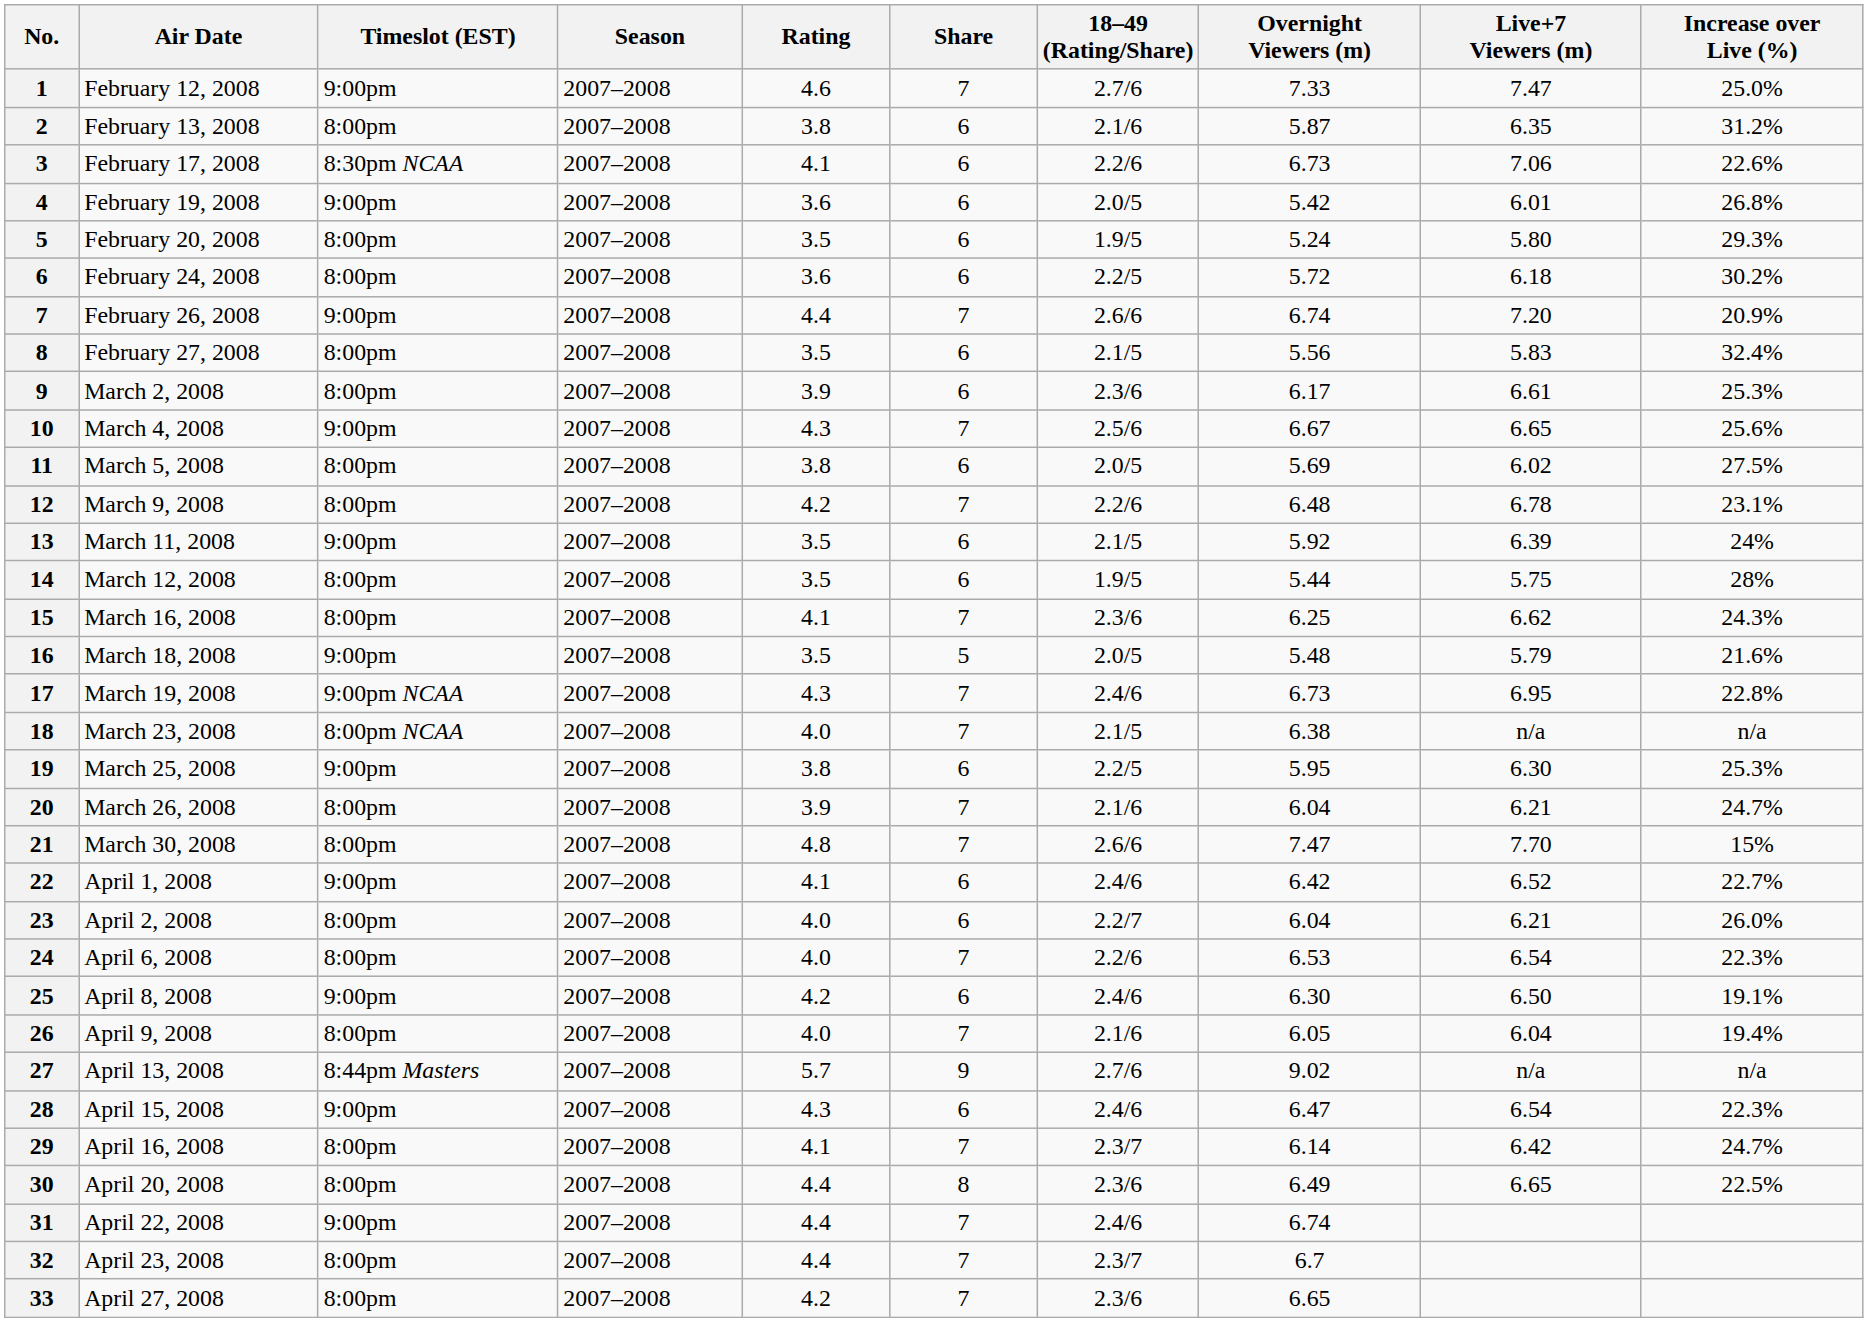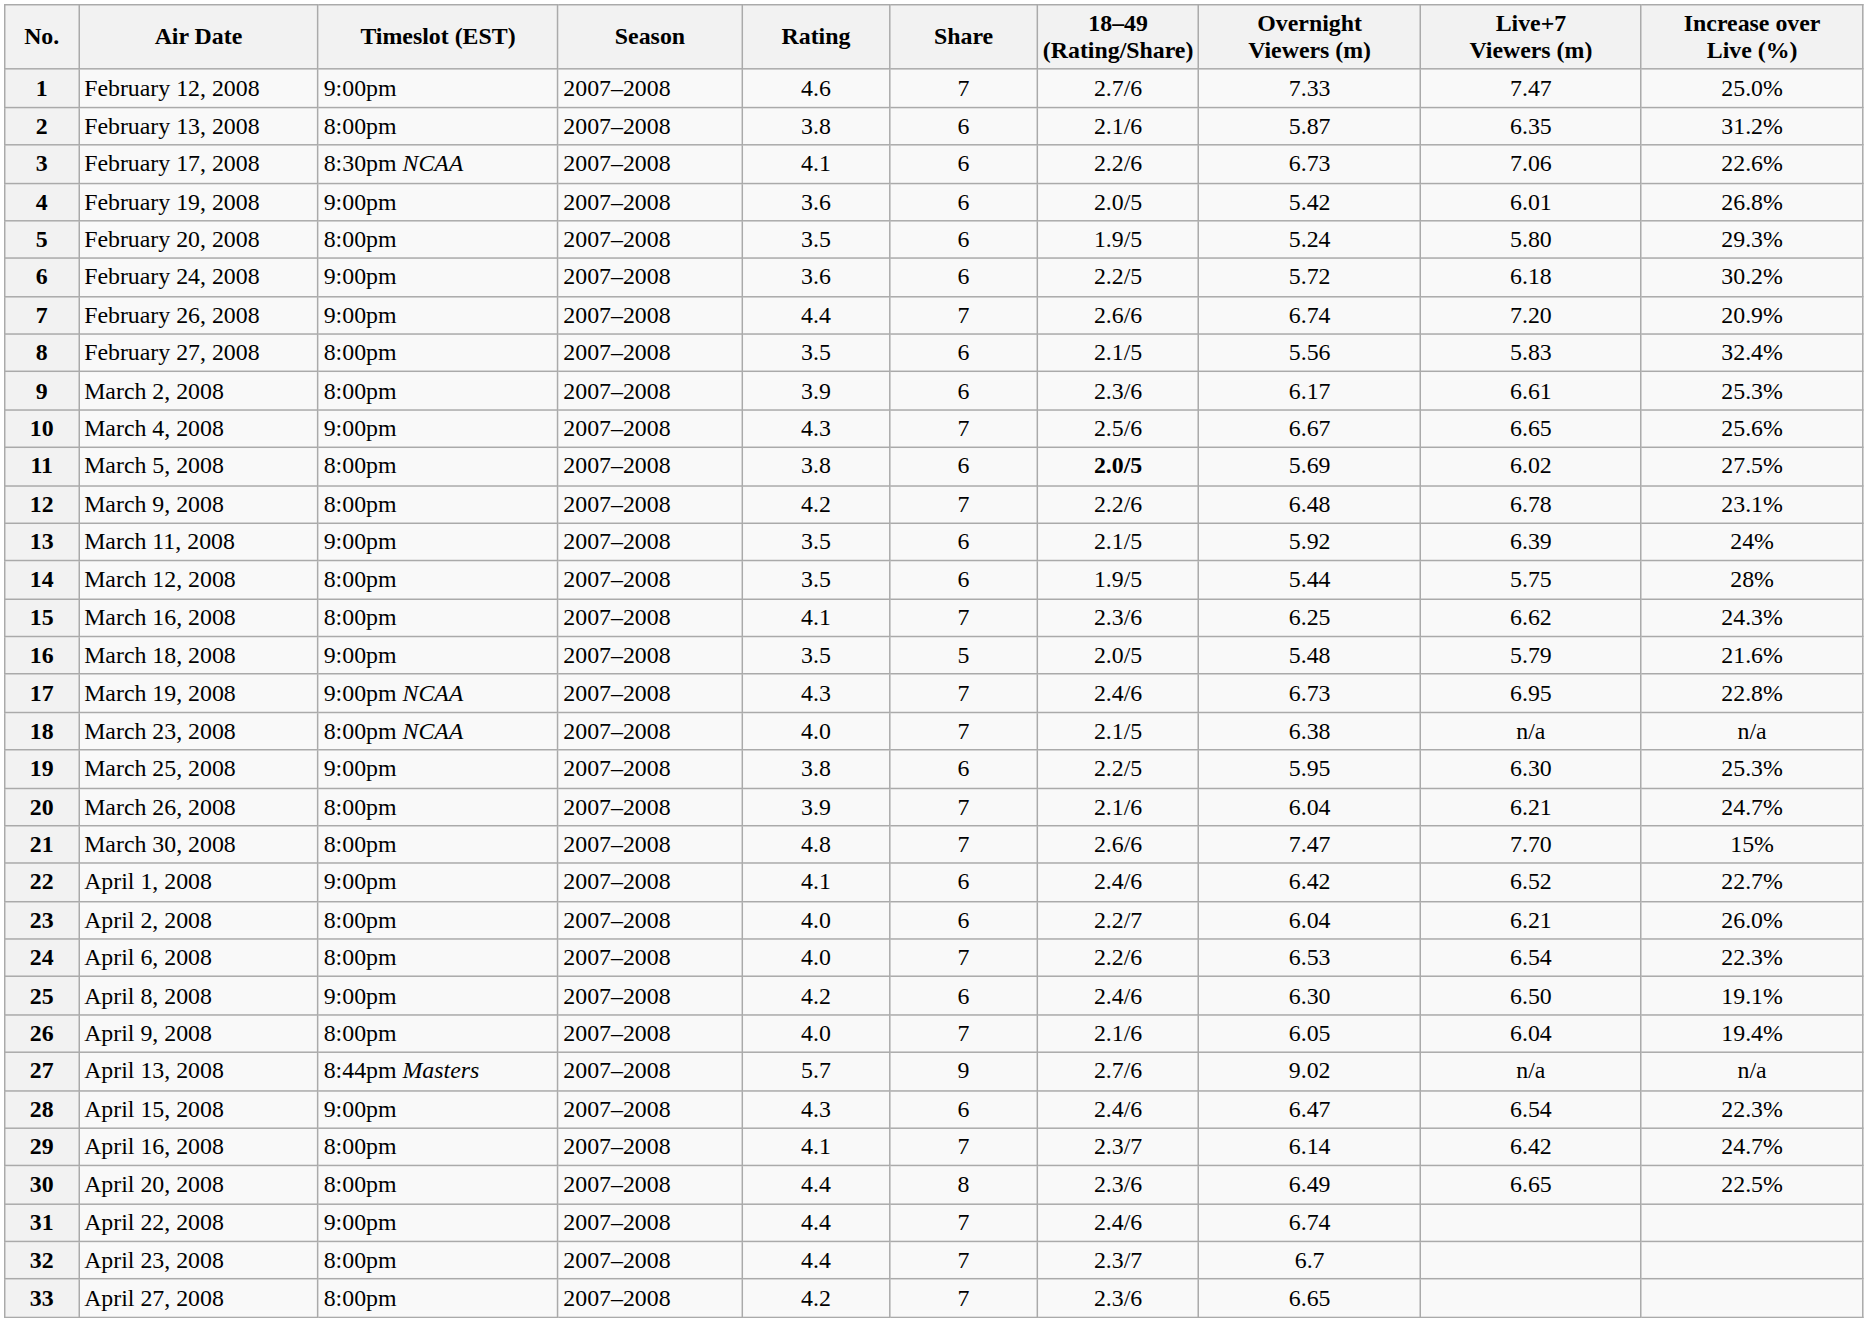 <table class="wikitable sortable" style="text-align:center;">
 <tr>
 <th scope="col" style="width:4%">No.</th>
 <th scope="col" style="width:13%">Air Date</th>
 <th scope="col" style="width:13%">Timeslot (EST)</th>
 <th scope="col" style="width:10%">Season</th>
 <th scope="col" style="width:8%">Rating</th>
 <th scope="col" style="width:8%">Share</th>
 <th scope="col" style="width:8%">18–49<br>(Rating/Share)</th>
 <th scope="col" style="width:12%">Overnight<br>Viewers (m)</th>
 <th scope="col" style="width:12%">Live+7<br>Viewers (m)</th>
 <th scope="col" style="width:12%">Increase over<br>Live (%)</th>
 </tr>
 <tr>
 <th scope="row">1</th>
 <td align="left">February 12, 2008</td>
 <td align="left">9:00pm</td>
 <td align="left">2007–2008</td>
 <td>4.6</td>
 <td>7</td>
 <td>2.7/6</td>
 <td>7.33</td>
 <td>7.47</td>
 <td>25.0%</td>
 </tr>
 <tr>
 <th scope="row">2</th>
 <td align="left">February 13, 2008</td>
 <td align="left">8:00pm</td>
 <td align="left">2007–2008</td>
 <td>3.8</td>
 <td>6</td>
 <td>2.1/6</td>
 <td>5.87</td>
 <td>6.35</td>
 <td>31.2%</td>
 </tr>
 <tr>
 <th scope="row">3</th>
 <td align="left">February 17, 2008</td>
 <td align="left">8:30pm <em>NCAA</em></td>
 <td align="left">2007–2008</td>
 <td>4.1</td>
 <td>6</td>
 <td>2.2/6</td>
 <td>6.73</td>
 <td>7.06</td>
 <td>22.6%</td>
 </tr>
 <tr>
 <th scope="row">4</th>
 <td align="left">February 19, 2008</td>
 <td align="left">9:00pm</td>
 <td align="left">2007–2008</td>
 <td>3.6</td>
 <td>6</td>
 <td>2.0/5</td>
 <td>5.42</td>
 <td>6.01</td>
 <td>26.8%</td>
 </tr>
 <tr>
 <th scope="row">5</th>
 <td align="left">February 20, 2008</td>
 <td align="left">8:00pm</td>
 <td align="left">2007–2008</td>
 <td>3.5</td>
 <td>6</td>
 <td>1.9/5</td>
 <td>5.24</td>
 <td>5.80</td>
 <td>29.3%</td>
 </tr>
 <tr>
 <th scope="row">6</th>
 <td align="left">February 24, 2008</td>
-<td align="left">8:00pm</td>
+<td align="left">9:00pm</td>
 <td align="left">2007–2008</td>
 <td>3.6</td>
 <td>6</td>
 <td>2.2/5</td>
 <td>5.72</td>
 <td>6.18</td>
 <td>30.2%</td>
 </tr>
 <tr>
 <th scope="row">7</th>
 <td align="left">February 26, 2008</td>
 <td align="left">9:00pm</td>
 <td align="left">2007–2008</td>
 <td>4.4</td>
 <td>7</td>
 <td>2.6/6</td>
 <td>6.74</td>
 <td>7.20</td>
 <td>20.9%</td>
 </tr>
 <tr>
 <th scope="row">8</th>
 <td align="left">February 27, 2008</td>
 <td align="left">8:00pm</td>
 <td align="left">2007–2008</td>
 <td>3.5</td>
 <td>6</td>
 <td>2.1/5</td>
 <td>5.56</td>
 <td>5.83</td>
 <td>32.4%</td>
 </tr>
 <tr>
 <th scope="row">9</th>
 <td align="left">March 2, 2008</td>
 <td align="left">8:00pm</td>
 <td align="left">2007–2008</td>
 <td>3.9</td>
 <td>6</td>
 <td>2.3/6</td>
 <td>6.17</td>
 <td>6.61</td>
 <td>25.3%</td>
 </tr>
 <tr>
 <th scope="row">10</th>
 <td align="left">March 4, 2008</td>
 <td align="left">9:00pm</td>
 <td align="left">2007–2008</td>
 <td>4.3</td>
 <td>7</td>
 <td>2.5/6</td>
 <td>6.67</td>
 <td>6.65</td>
 <td>25.6%</td>
 </tr>
 <tr>
 <th scope="row">11</th>
 <td align="left">March 5, 2008</td>
 <td align="left">8:00pm</td>
 <td align="left">2007–2008</td>
 <td>3.8</td>
 <td>6</td>
-<td>2.0/5</td>
+<td><strong>2.0/5</strong></td>
 <td>5.69</td>
 <td>6.02</td>
 <td>27.5%</td>
 </tr>
 <tr>
 <th scope="row">12</th>
 <td align="left">March 9, 2008</td>
 <td align="left">8:00pm</td>
 <td align="left">2007–2008</td>
 <td>4.2</td>
 <td>7</td>
 <td>2.2/6</td>
 <td>6.48</td>
 <td>6.78</td>
 <td>23.1%</td>
 </tr>
 <tr>
 <th scope="row">13</th>
 <td align="left">March 11, 2008</td>
 <td align="left">9:00pm</td>
 <td align="left">2007–2008</td>
 <td>3.5</td>
 <td>6</td>
 <td>2.1/5</td>
 <td>5.92</td>
 <td>6.39</td>
 <td>24%</td>
 </tr>
 <tr>
 <th scope="row">14</th>
 <td align="left">March 12, 2008</td>
 <td align="left">8:00pm</td>
 <td align="left">2007–2008</td>
 <td>3.5</td>
 <td>6</td>
 <td>1.9/5</td>
 <td>5.44</td>
 <td>5.75</td>
 <td>28%</td>
 </tr>
 <tr>
 <th scope="row">15</th>
 <td align="left">March 16, 2008</td>
 <td align="left">8:00pm</td>
 <td align="left">2007–2008</td>
 <td>4.1</td>
 <td>7</td>
 <td>2.3/6</td>
 <td>6.25</td>
 <td>6.62</td>
 <td>24.3%</td>
 </tr>
 <tr>
 <th scope="row">16</th>
 <td align="left">March 18, 2008</td>
 <td align="left">9:00pm</td>
 <td align="left">2007–2008</td>
 <td>3.5</td>
 <td>5</td>
 <td>2.0/5</td>
 <td>5.48</td>
 <td>5.79</td>
 <td>21.6%</td>
 </tr>
 <tr>
 <th scope="row">17</th>
 <td align="left">March 19, 2008</td>
 <td align="left">9:00pm <em>NCAA</em></td>
 <td align="left">2007–2008</td>
 <td>4.3</td>
 <td>7</td>
 <td>2.4/6</td>
 <td>6.73</td>
 <td>6.95</td>
 <td>22.8%</td>
 </tr>
 <tr>
 <th scope="row">18</th>
 <td align="left">March 23, 2008</td>
 <td align="left">8:00pm <em>NCAA</em></td>
 <td align="left">2007–2008</td>
 <td>4.0</td>
 <td>7</td>
 <td>2.1/5</td>
 <td>6.38</td>
 <td>n/a</td>
 <td>n/a</td>
 </tr>
 <tr>
 <th scope="row">19</th>
 <td align="left">March 25, 2008</td>
 <td align="left">9:00pm</td>
 <td align="left">2007–2008</td>
 <td>3.8</td>
 <td>6</td>
 <td>2.2/5</td>
 <td>5.95</td>
 <td>6.30</td>
 <td>25.3%</td>
 </tr>
 <tr>
 <th scope="row">20</th>
 <td align="left">March 26, 2008</td>
 <td align="left">8:00pm</td>
 <td align="left">2007–2008</td>
 <td>3.9</td>
 <td>7</td>
 <td>2.1/6</td>
 <td>6.04</td>
 <td>6.21</td>
 <td>24.7%</td>
 </tr>
 <tr>
 <th scope="row">21</th>
 <td align="left">March 30, 2008</td>
 <td align="left">8:00pm</td>
 <td align="left">2007–2008</td>
 <td>4.8</td>
 <td>7</td>
 <td>2.6/6</td>
 <td>7.47</td>
 <td>7.70</td>
 <td>15%</td>
 </tr>
 <tr>
 <th scope="row">22</th>
 <td align="left">April 1, 2008</td>
 <td align="left">9:00pm</td>
 <td align="left">2007–2008</td>
 <td>4.1</td>
 <td>6</td>
 <td>2.4/6</td>
 <td>6.42</td>
 <td>6.52</td>
 <td>22.7%</td>
 </tr>
 <tr>
 <th scope="row">23</th>
 <td align="left">April 2, 2008</td>
 <td align="left">8:00pm</td>
 <td align="left">2007–2008</td>
 <td>4.0</td>
 <td>6</td>
 <td>2.2/7</td>
 <td>6.04</td>
 <td>6.21</td>
 <td>26.0%</td>
 </tr>
 <tr>
 <th scope="row">24</th>
 <td align="left">April 6, 2008</td>
 <td align="left">8:00pm</td>
 <td align="left">2007–2008</td>
 <td>4.0</td>
 <td>7</td>
 <td>2.2/6</td>
 <td>6.53</td>
 <td>6.54</td>
 <td>22.3%</td>
 </tr>
 <tr>
 <th scope="row">25</th>
 <td align="left">April 8, 2008</td>
 <td align="left">9:00pm</td>
 <td align="left">2007–2008</td>
 <td>4.2</td>
 <td>6</td>
 <td>2.4/6</td>
 <td>6.30</td>
 <td>6.50</td>
 <td>19.1%</td>
 </tr>
 <tr>
 <th scope="row">26</th>
 <td align="left">April 9, 2008</td>
 <td align="left">8:00pm</td>
 <td align="left">2007–2008</td>
 <td>4.0</td>
 <td>7</td>
 <td>2.1/6</td>
 <td>6.05</td>
 <td>6.04</td>
 <td>19.4%</td>
 </tr>
 <tr>
 <th scope="row">27</th>
 <td align="left">April 13, 2008</td>
 <td align="left">8:44pm <em>Masters</em></td>
 <td align="left">2007–2008</td>
 <td>5.7</td>
 <td>9</td>
 <td>2.7/6</td>
 <td>9.02</td>
 <td>n/a</td>
 <td>n/a</td>
 </tr>
 <tr>
 <th scope="row">28</th>
 <td align="left">April 15, 2008</td>
 <td align="left">9:00pm</td>
 <td align="left">2007–2008</td>
 <td>4.3</td>
 <td>6</td>
 <td>2.4/6</td>
 <td>6.47</td>
 <td>6.54</td>
 <td>22.3%</td>
 </tr>
 <tr>
 <th scope="row">29</th>
 <td align="left">April 16, 2008</td>
 <td align="left">8:00pm</td>
 <td align="left">2007–2008</td>
 <td>4.1</td>
 <td>7</td>
 <td>2.3/7</td>
 <td>6.14</td>
 <td>6.42</td>
 <td>24.7%</td>
 </tr>
 <tr>
 <th scope="row">30</th>
 <td align="left">April 20, 2008</td>
 <td align="left">8:00pm</td>
 <td align="left">2007–2008</td>
 <td>4.4</td>
 <td>8</td>
 <td>2.3/6</td>
 <td>6.49</td>
 <td>6.65</td>
 <td>22.5%</td>
 </tr>
 <tr>
 <th scope="row">31</th>
 <td align="left">April 22, 2008</td>
 <td align="left">9:00pm</td>
 <td align="left">2007–2008</td>
 <td>4.4</td>
 <td>7</td>
 <td>2.4/6</td>
 <td>6.74</td>
 <td></td>
 <td></td>
 </tr>
 <tr>
 <th scope="row">32</th>
 <td align="left">April 23, 2008</td>
 <td align="left">8:00pm</td>
 <td align="left">2007–2008</td>
 <td>4.4</td>
 <td>7</td>
 <td>2.3/7</td>
 <td>6.7</td>
 <td></td>
 <td></td>
 </tr>
 <tr>
 <th scope="row">33</th>
 <td align="left">April 27, 2008</td>
 <td align="left">8:00pm</td>
 <td align="left">2007–2008</td>
 <td>4.2</td>
 <td>7</td>
 <td>2.3/6</td>
 <td>6.65</td>
 <td></td>
 <td></td>
 </tr>
 </table>
